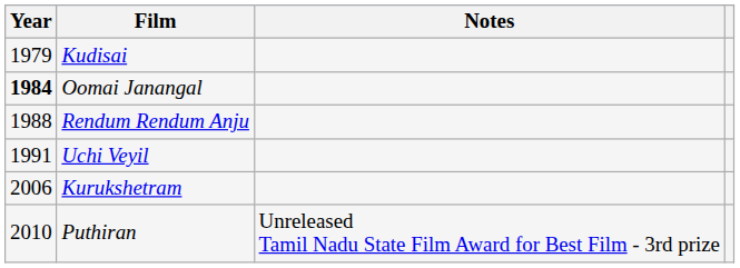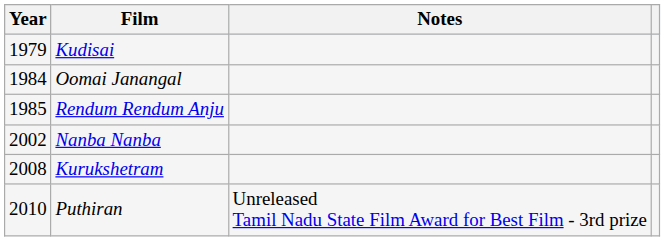 <table class="wikitable sortable" style="background:#f5f5f5;">
 <tr style="background:#B0C4DE;">
 <th>Year</th>
 <th>Film</th>
 <th class=unsortable>Notes</th>
 <th></th>
 </tr>
 <tr>
 <td>1979</td>
 <td><em><a href='#'>Kudisai</a> </em></td>
 <td></td>
 <td></td>
 </tr>
 <tr>
-<td><strong>1984</strong></td>
+<td>1984</td>
 <td><em>Oomai Janangal</em></td>
 <td></td>
 <td></td>
 </tr>
 <tr>
-<td>1988</td>
+<td>1985</td>
 <td><em><a href='#'>Rendum Rendum Anju</a></em></td>
 <td></td>
 <td></td>
 </tr>
 <tr>
-<td>1991</td>
-<td><em><a href='#'>Uchi Veyil</a></em></td>
+<td>2002</td>
+<td><em><a href='#'>Nanba Nanba</a></em></td>
 <td></td>
 <td></td>
 </tr>
 <tr>
-<td>2006</td>
+<td>2008</td>
 <td><em><a href='#'>Kurukshetram</a></em></td>
 <td></td>
 <td></td>
 </tr>
 <tr>
 <td>2010</td>
 <td><em>Puthiran</em></td>
 <td>Unreleased <br> <a href='#'>Tamil Nadu State Film Award for Best Film</a> - 3rd prize</td>
 <td></td>
 </tr>
 </table>
